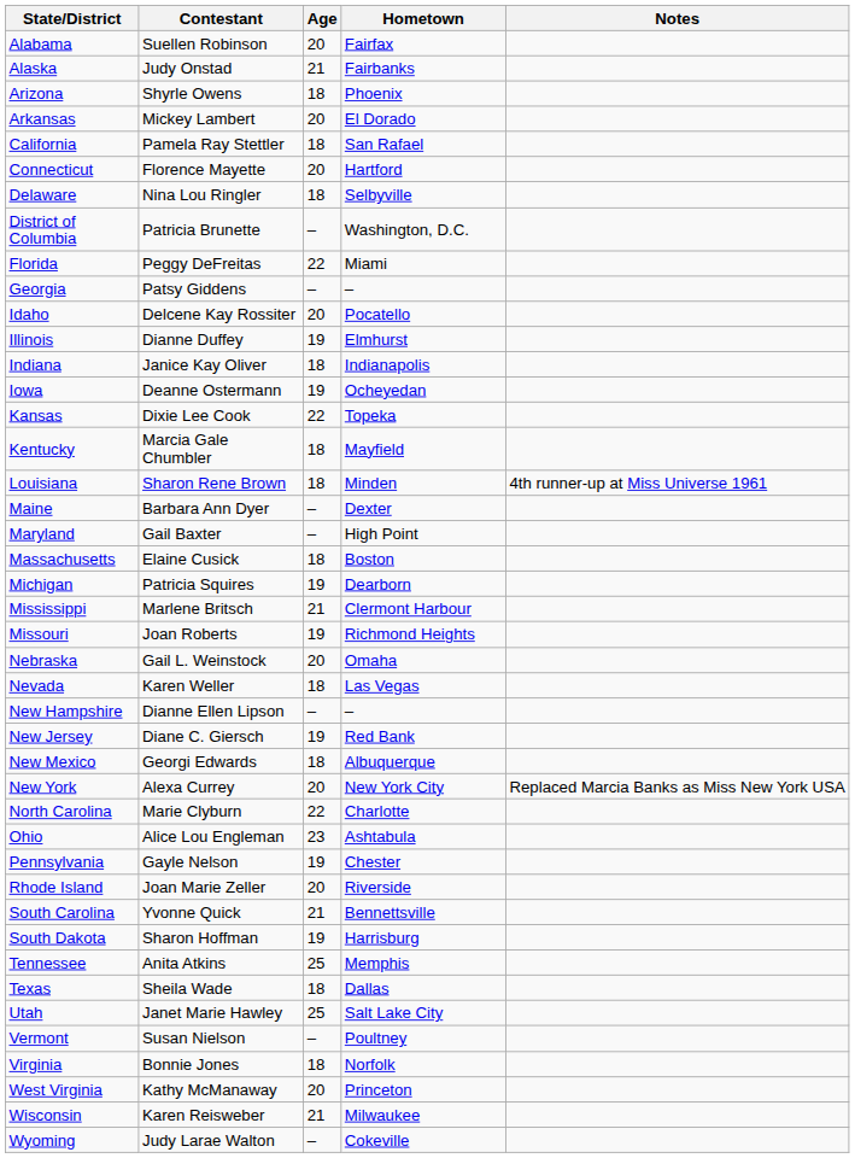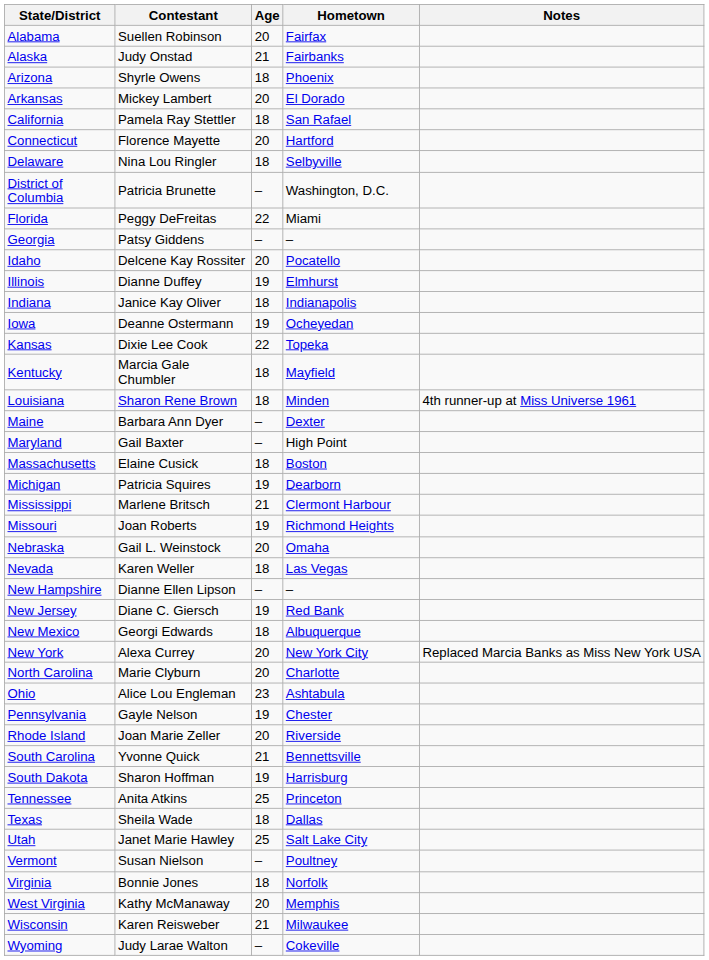 <table class="wikitable sortable" style="font-size: 95%;">
 <tr>
 <th width=120>State/District</th>
 <th width=150>Contestant</th>
 <th>Age</th>
 <th width=150>Hometown</th>
 <th>Notes</th>
 </tr>
 <tr>
 <td><a href='#'>Alabama</a></td>
 <td>Suellen Robinson</td>
 <td>20</td>
 <td><a href='#'>Fairfax</a></td>
 <td></td>
 </tr>
 <tr>
 <td><a href='#'>Alaska</a></td>
 <td>Judy Onstad</td>
 <td>21</td>
 <td><a href='#'>Fairbanks</a></td>
 <td></td>
 </tr>
 <tr>
 <td><a href='#'>Arizona</a></td>
 <td>Shyrle Owens</td>
 <td>18</td>
 <td><a href='#'>Phoenix</a></td>
 <td></td>
 </tr>
 <tr>
 <td><a href='#'>Arkansas</a></td>
 <td>Mickey Lambert</td>
 <td>20</td>
 <td><a href='#'>El Dorado</a></td>
 <td></td>
 </tr>
 <tr>
 <td><a href='#'>California</a></td>
 <td>Pamela Ray Stettler</td>
 <td>18</td>
 <td><a href='#'>San Rafael</a></td>
 <td></td>
 </tr>
 <tr>
 <td><a href='#'>Connecticut</a></td>
 <td>Florence Mayette</td>
 <td>20</td>
 <td><a href='#'>Hartford</a></td>
 <td></td>
 </tr>
 <tr>
 <td><a href='#'>Delaware</a></td>
 <td>Nina Lou Ringler</td>
 <td>18</td>
 <td><a href='#'>Selbyville</a></td>
 <td></td>
 </tr>
 <tr>
 <td><a href='#'>District of Columbia</a></td>
 <td>Patricia Brunette</td>
 <td>–</td>
 <td>Washington, D.C.</td>
 <td></td>
 </tr>
 <tr>
 <td><a href='#'>Florida</a></td>
 <td>Peggy DeFreitas</td>
 <td>22</td>
 <td>Miami</td>
 <td></td>
 </tr>
 <tr>
 <td><a href='#'>Georgia</a></td>
 <td>Patsy Giddens</td>
 <td>–</td>
 <td>–</td>
 <td></td>
 </tr>
 <tr>
 <td><a href='#'>Idaho</a></td>
 <td>Delcene Kay Rossiter</td>
 <td>20</td>
 <td><a href='#'>Pocatello</a></td>
 <td></td>
 </tr>
 <tr>
 <td><a href='#'>Illinois</a></td>
 <td>Dianne Duffey</td>
 <td>19</td>
 <td><a href='#'>Elmhurst</a></td>
 <td></td>
 </tr>
 <tr>
 <td><a href='#'>Indiana</a></td>
 <td>Janice Kay Oliver</td>
 <td>18</td>
 <td><a href='#'>Indianapolis</a></td>
 <td></td>
 </tr>
 <tr>
 <td><a href='#'>Iowa</a></td>
 <td>Deanne Ostermann</td>
 <td>19</td>
 <td><a href='#'>Ocheyedan</a></td>
 <td></td>
 </tr>
 <tr>
 <td><a href='#'>Kansas</a></td>
 <td>Dixie Lee Cook</td>
 <td>22</td>
 <td><a href='#'>Topeka</a></td>
 <td></td>
 </tr>
 <tr>
 <td><a href='#'>Kentucky</a></td>
 <td>Marcia Gale Chumbler</td>
 <td>18</td>
 <td><a href='#'>Mayfield</a></td>
 <td></td>
 </tr>
 <tr>
 <td><a href='#'>Louisiana</a></td>
 <td><a href='#'>Sharon Rene Brown</a></td>
 <td>18</td>
 <td><a href='#'>Minden</a></td>
 <td>4th runner-up at <a href='#'>Miss Universe 1961</a></td>
 </tr>
 <tr>
 <td><a href='#'>Maine</a></td>
 <td>Barbara Ann Dyer</td>
 <td>–</td>
 <td><a href='#'>Dexter</a></td>
 <td></td>
 </tr>
 <tr>
 <td><a href='#'>Maryland</a></td>
 <td>Gail Baxter</td>
 <td>–</td>
 <td>High Point</td>
 <td></td>
 </tr>
 <tr>
 <td><a href='#'>Massachusetts</a></td>
 <td>Elaine Cusick</td>
 <td>18</td>
 <td><a href='#'>Boston</a></td>
 <td></td>
 </tr>
 <tr>
 <td><a href='#'>Michigan</a></td>
 <td>Patricia Squires</td>
 <td>19</td>
 <td><a href='#'>Dearborn</a></td>
 <td></td>
 </tr>
 <tr>
 <td><a href='#'>Mississippi</a></td>
 <td>Marlene Britsch</td>
 <td>21</td>
 <td><a href='#'>Clermont Harbour</a></td>
 <td></td>
 </tr>
 <tr>
 <td><a href='#'>Missouri</a></td>
 <td>Joan Roberts</td>
 <td>19</td>
 <td><a href='#'>Richmond Heights</a></td>
 <td></td>
 </tr>
 <tr>
 <td><a href='#'>Nebraska</a></td>
 <td>Gail L. Weinstock</td>
 <td>20</td>
 <td><a href='#'>Omaha</a></td>
 <td></td>
 </tr>
 <tr>
 <td><a href='#'>Nevada</a></td>
 <td>Karen Weller</td>
 <td>18</td>
 <td><a href='#'>Las Vegas</a></td>
 <td></td>
 </tr>
 <tr>
 <td><a href='#'>New Hampshire</a></td>
 <td>Dianne Ellen Lipson</td>
 <td>–</td>
 <td>–</td>
 <td></td>
 </tr>
 <tr>
 <td><a href='#'>New Jersey</a></td>
 <td>Diane C. Giersch</td>
 <td>19</td>
 <td><a href='#'>Red Bank</a></td>
 <td></td>
 </tr>
 <tr>
 <td><a href='#'>New Mexico</a></td>
 <td>Georgi Edwards</td>
 <td>18</td>
 <td><a href='#'>Albuquerque</a></td>
 <td></td>
 </tr>
 <tr>
 <td><a href='#'>New York</a></td>
 <td>Alexa Currey</td>
 <td>20</td>
 <td><a href='#'>New York City</a></td>
 <td>Replaced Marcia Banks as Miss New York USA</td>
 </tr>
 <tr>
 <td><a href='#'>North Carolina</a></td>
 <td>Marie Clyburn</td>
-<td>22</td>
+<td>20</td>
 <td><a href='#'>Charlotte</a></td>
 <td></td>
 </tr>
 <tr>
 <td><a href='#'>Ohio</a></td>
 <td>Alice Lou Engleman</td>
 <td>23</td>
 <td><a href='#'>Ashtabula</a></td>
 <td></td>
 </tr>
 <tr>
 <td><a href='#'>Pennsylvania</a></td>
 <td>Gayle Nelson</td>
 <td>19</td>
 <td><a href='#'>Chester</a></td>
 <td></td>
 </tr>
 <tr>
 <td><a href='#'>Rhode Island</a></td>
 <td>Joan Marie Zeller</td>
 <td>20</td>
 <td><a href='#'>Riverside</a></td>
 <td></td>
 </tr>
 <tr>
 <td><a href='#'>South Carolina</a></td>
 <td>Yvonne Quick</td>
 <td>21</td>
 <td><a href='#'>Bennettsville</a></td>
 <td></td>
 </tr>
 <tr>
 <td><a href='#'>South Dakota</a></td>
 <td>Sharon Hoffman</td>
 <td>19</td>
 <td><a href='#'>Harrisburg</a></td>
 <td></td>
 </tr>
 <tr>
 <td><a href='#'>Tennessee</a></td>
 <td>Anita Atkins</td>
 <td>25</td>
-<td><a href='#'>Memphis</a></td>
+<td><a href='#'>Princeton</a></td>
 <td></td>
 </tr>
 <tr>
 <td><a href='#'>Texas</a></td>
 <td>Sheila Wade</td>
 <td>18</td>
 <td><a href='#'>Dallas</a></td>
 <td></td>
 </tr>
 <tr>
 <td><a href='#'>Utah</a></td>
 <td>Janet Marie Hawley</td>
 <td>25</td>
 <td><a href='#'>Salt Lake City</a></td>
 <td></td>
 </tr>
 <tr>
 <td><a href='#'>Vermont</a></td>
 <td>Susan Nielson</td>
 <td>–</td>
 <td><a href='#'>Poultney</a></td>
 <td></td>
 </tr>
 <tr>
 <td><a href='#'>Virginia</a></td>
 <td>Bonnie Jones</td>
 <td>18</td>
 <td><a href='#'>Norfolk</a></td>
 <td></td>
 </tr>
 <tr>
 <td><a href='#'>West Virginia</a></td>
 <td>Kathy McManaway</td>
 <td>20</td>
-<td><a href='#'>Princeton</a></td>
+<td><a href='#'>Memphis</a></td>
 <td></td>
 </tr>
 <tr>
 <td><a href='#'>Wisconsin</a></td>
 <td>Karen Reisweber</td>
 <td>21</td>
 <td><a href='#'>Milwaukee</a></td>
 <td></td>
 </tr>
 <tr>
 <td><a href='#'>Wyoming</a></td>
 <td>Judy Larae Walton</td>
 <td>–</td>
 <td><a href='#'>Cokeville</a></td>
 <td></td>
 </tr>
 </table>
